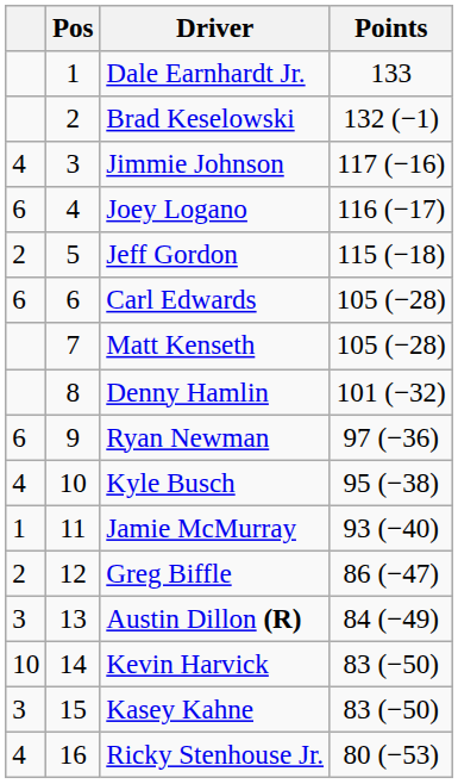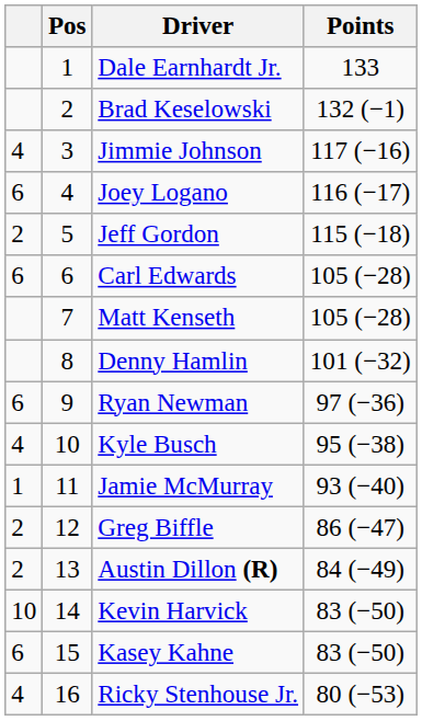 <table class="wikitable" style="font-size: 95%;">
 <tr>
 <th></th>
 <th>Pos</th>
 <th>Driver</th>
 <th>Points</th>
 </tr>
 <tr>
 <td align="left"></td>
 <td style="text-align:center;">1</td>
 <td><a href='#'>Dale Earnhardt Jr.</a></td>
 <td style="text-align:center;">133</td>
 </tr>
 <tr>
 <td align="left"></td>
 <td style="text-align:center;">2</td>
 <td><a href='#'>Brad Keselowski</a></td>
 <td style="text-align:center;">132 (−1)</td>
 </tr>
 <tr>
 <td align="left"> 4</td>
 <td style="text-align:center;">3</td>
 <td><a href='#'>Jimmie Johnson</a></td>
 <td style="text-align:center;">117 (−16)</td>
 </tr>
 <tr>
 <td align="left"> 6</td>
 <td style="text-align:center;">4</td>
 <td><a href='#'>Joey Logano</a></td>
 <td style="text-align:center;">116 (−17)</td>
 </tr>
 <tr>
 <td align="left"> 2</td>
 <td style="text-align:center;">5</td>
 <td><a href='#'>Jeff Gordon</a></td>
 <td style="text-align:center;">115 (−18)</td>
 </tr>
 <tr>
 <td align="left"> 6</td>
 <td style="text-align:center;">6</td>
 <td><a href='#'>Carl Edwards</a></td>
 <td style="text-align:center;">105 (−28)</td>
 </tr>
 <tr>
 <td align="left"></td>
 <td style="text-align:center;">7</td>
 <td><a href='#'>Matt Kenseth</a></td>
 <td style="text-align:center;">105 (−28)</td>
 </tr>
 <tr>
 <td align="left"></td>
 <td style="text-align:center;">8</td>
 <td><a href='#'>Denny Hamlin</a></td>
 <td style="text-align:center;">101 (−32)</td>
 </tr>
 <tr>
 <td align="left"> 6</td>
 <td style="text-align:center;">9</td>
 <td><a href='#'>Ryan Newman</a></td>
 <td style="text-align:center;">97 (−36)</td>
 </tr>
 <tr>
 <td align="left"> 4</td>
 <td style="text-align:center;">10</td>
 <td><a href='#'>Kyle Busch</a></td>
 <td style="text-align:center;">95 (−38)</td>
 </tr>
 <tr>
 <td align="left"> 1</td>
 <td style="text-align:center;">11</td>
 <td><a href='#'>Jamie McMurray</a></td>
 <td style="text-align:center;">93 (−40)</td>
 </tr>
 <tr>
 <td align="left"> 2</td>
 <td style="text-align:center;">12</td>
 <td><a href='#'>Greg Biffle</a></td>
 <td style="text-align:center;">86 (−47)</td>
 </tr>
 <tr>
-<td align="left"> 3</td>
+<td align="left"> 2</td>
 <td style="text-align:center;">13</td>
 <td><a href='#'>Austin Dillon</a> <strong>(R)</strong></td>
 <td style="text-align:center;">84 (−49)</td>
 </tr>
 <tr>
 <td align="left"> 10</td>
 <td style="text-align:center;">14</td>
 <td><a href='#'>Kevin Harvick</a></td>
 <td style="text-align:center;">83 (−50)</td>
 </tr>
 <tr>
-<td align="left"> 3</td>
+<td align="left"> 6</td>
 <td style="text-align:center;">15</td>
 <td><a href='#'>Kasey Kahne</a></td>
 <td style="text-align:center;">83 (−50)</td>
 </tr>
 <tr>
 <td align="left"> 4</td>
 <td style="text-align:center;">16</td>
 <td><a href='#'>Ricky Stenhouse Jr.</a></td>
 <td style="text-align:center;">80 (−53)</td>
 </tr>
 </table>
